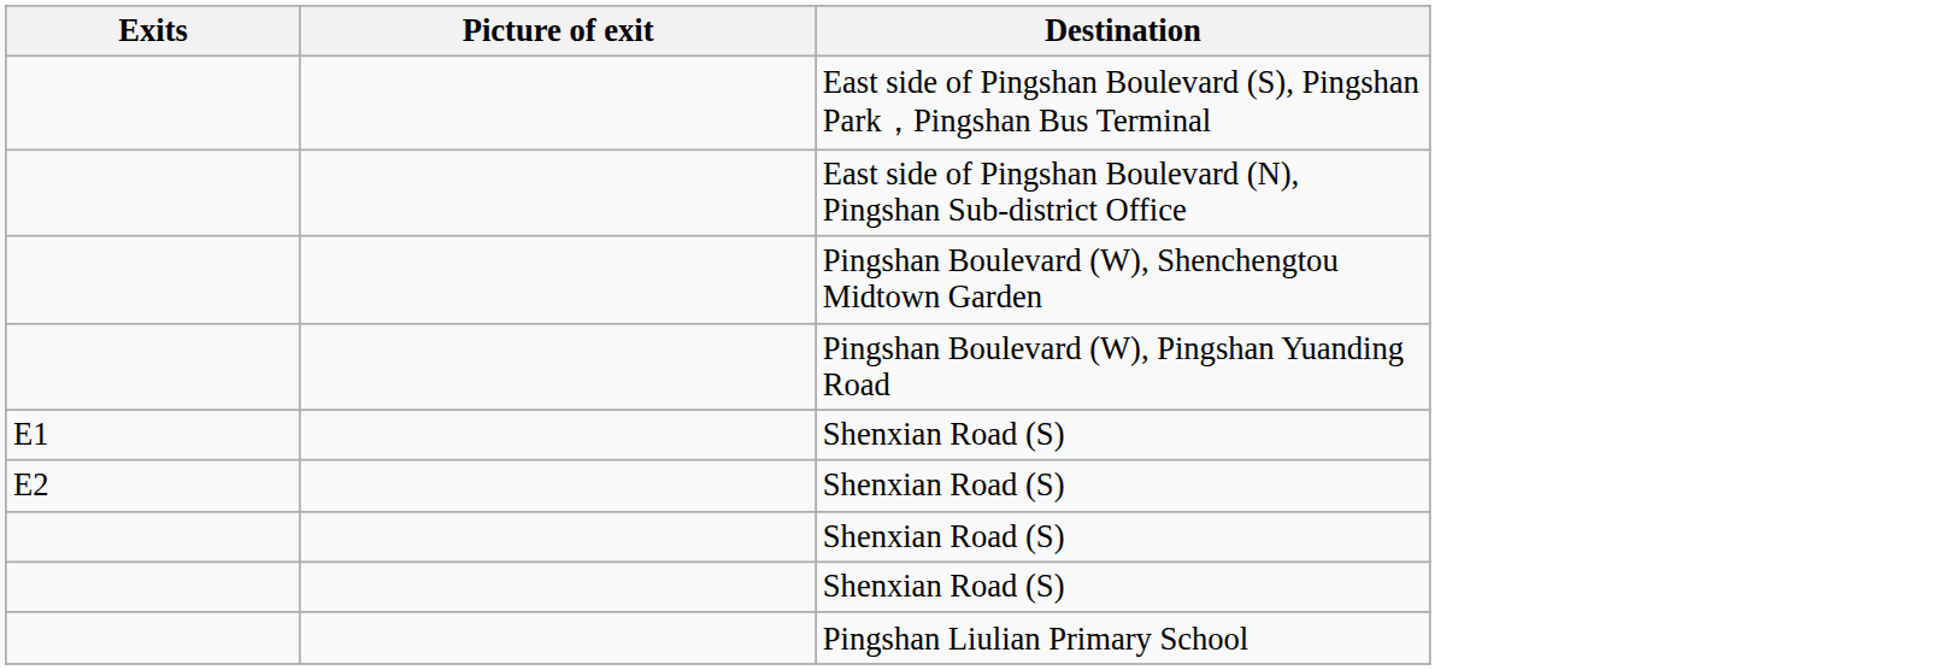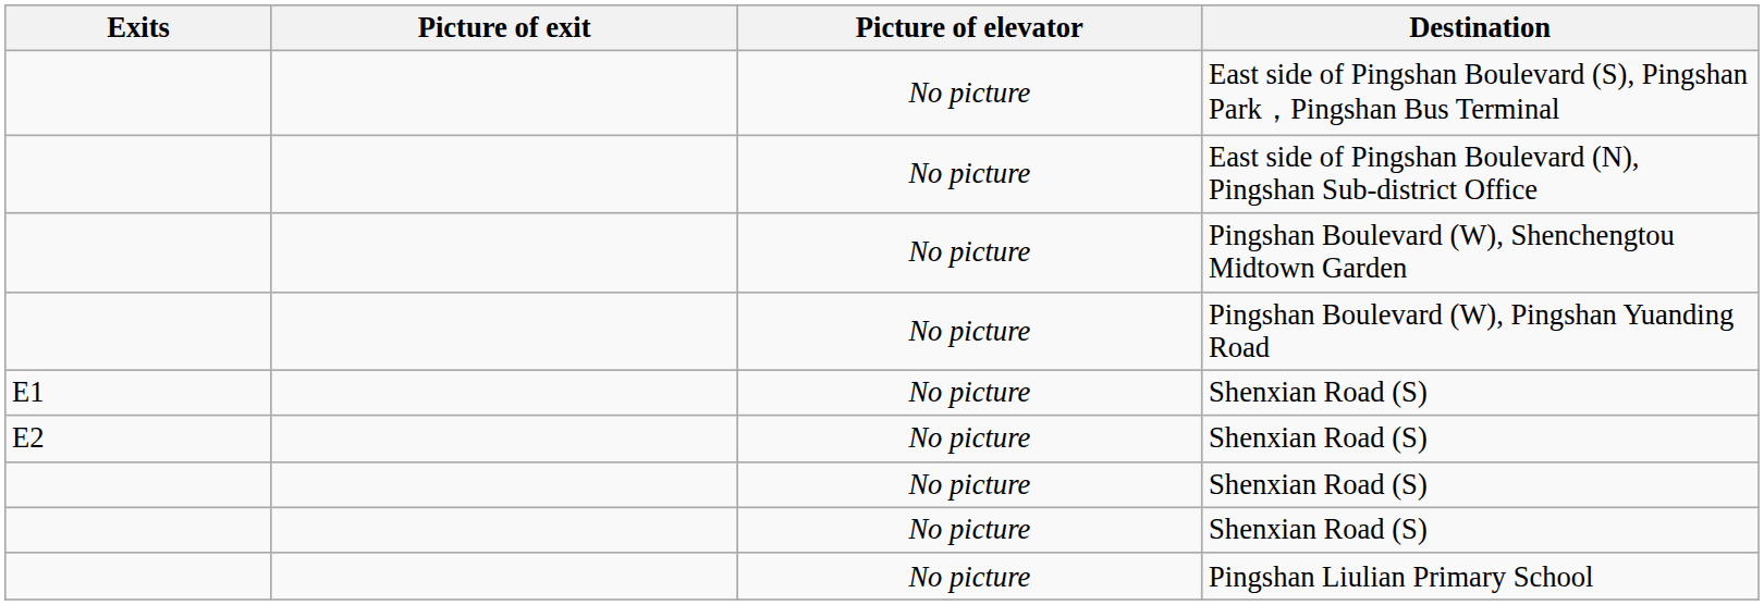 <table class="wikitable">
 <tr>
 <th style="width:140px">Exits</th>
 <th style="width:250px">Picture of exit</th>
+<th style="width:250px">Picture of elevator</th>
 <th style="width:300px">Destination</th>
 </tr>
 <tr>
 <td></td>
 <td></td>
+<td align="center"><em>No picture</em></td>
 <td>East side of Pingshan Boulevard (S), Pingshan Park，Pingshan Bus Terminal</td>
 </tr>
 <tr>
 <td></td>
 <td></td>
+<td align="center"><em>No picture</em></td>
 <td>East side of Pingshan Boulevard (N), Pingshan Sub-district Office</td>
 </tr>
 <tr>
 <td></td>
 <td></td>
+<td align="center"><em>No picture</em></td>
 <td>Pingshan Boulevard (W), Shenchengtou Midtown Garden</td>
 </tr>
 <tr>
 <td></td>
 <td></td>
+<td align="center"><em>No picture</em></td>
 <td>Pingshan Boulevard (W), Pingshan Yuanding Road</td>
 </tr>
 <tr>
 <td>E1</td>
 <td></td>
+<td align="center"><em>No picture</em></td>
 <td>Shenxian Road (S)</td>
 </tr>
 <tr>
 <td>E2</td>
 <td></td>
+<td align="center"><em>No picture</em></td>
 <td>Shenxian Road (S)</td>
 </tr>
 <tr>
 <td></td>
 <td></td>
+<td align="center"><em>No picture</em></td>
 <td>Shenxian Road (S)</td>
 </tr>
 <tr>
 <td></td>
 <td></td>
+<td align="center"><em>No picture</em></td>
 <td>Shenxian Road (S)</td>
 </tr>
 <tr>
 <td></td>
 <td></td>
+<td align="center"><em>No picture</em></td>
 <td>Pingshan Liulian Primary School</td>
 </tr>
 </table>
